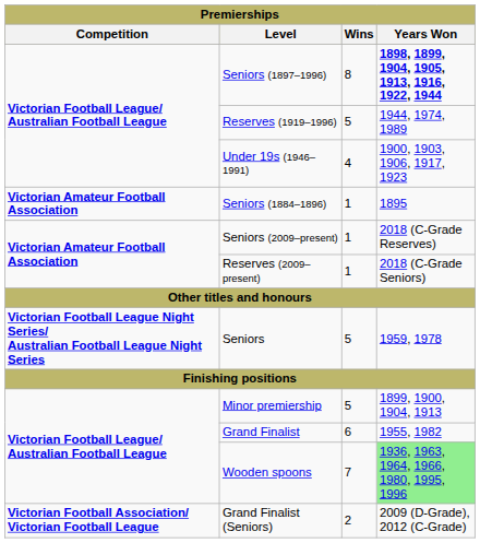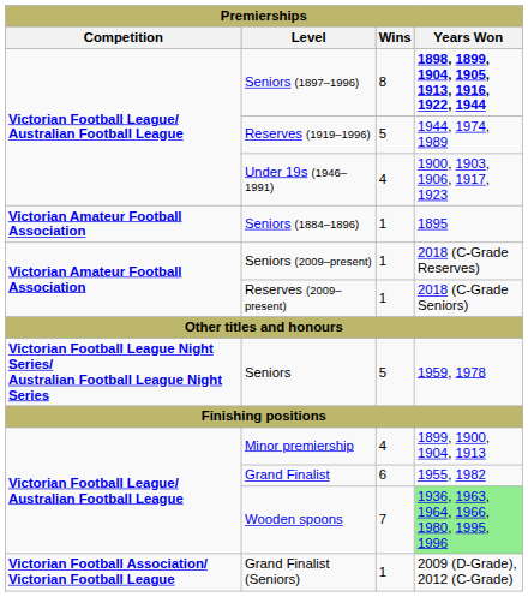 <table class="wikitable">
 <tr>
 <td colspan="4" style="background:#bdb76b;" align="center"><strong>Premierships</strong></td>
 </tr>
 <tr style="background:#bdb76b;">
 <th scope="col" width="270">Competition</th>
 <th scope="col" width="150">Level</th>
 <th>Wins</th>
 <th>Years Won</th>
 </tr>
 <tr>
 <td rowspan=3 scope="row" style="text-align: left"><strong><a href='#'>Victorian Football League/<br>Australian Football League</a></strong></td>
 <td><a href='#'>Seniors</a> <small>(1897–1996)</small></td>
 <td>8</td>
 <td><strong><a href='#'>1898</a>, <a href='#'>1899</a>, <a href='#'>1904</a>, <a href='#'>1905</a>, <a href='#'>1913</a>, <a href='#'>1916</a>, <a href='#'>1922</a>, <a href='#'>1944</a></strong></td>
 </tr>
 <tr>
 <td><a href='#'>Reserves</a> <small>(1919–1996)</small></td>
 <td>5</td>
 <td><a href='#'>1944</a>, <a href='#'>1974</a>, <a href='#'>1989</a></td>
 </tr>
 <tr>
 <td><a href='#'>Under 19s</a> <small>(1946–1991)</small></td>
 <td>4</td>
 <td><a href='#'>1900</a>, <a href='#'>1903</a>, <a href='#'>1906</a>, <a href='#'>1917</a>, <a href='#'>1923</a></td>
 </tr>
 <tr>
 <td><strong><a href='#'>Victorian Amateur Football Association</a></strong></td>
 <td><a href='#'>Seniors</a> <small>(1884–1896)</small></td>
 <td>1</td>
 <td><a href='#'>1895</a></td>
 </tr>
 <tr>
 <td rowspan=2><strong><a href='#'>Victorian Amateur Football Association</a></strong></td>
 <td>Seniors <small>(2009–present)</small></td>
 <td>1</td>
 <td><a href='#'>2018</a> (C-Grade Reserves)</td>
 </tr>
 <tr>
 <td>Reserves <small>(2009–present)</small></td>
 <td>1</td>
 <td><a href='#'>2018</a> (C-Grade Seniors)</td>
 </tr>
 <tr>
 <td colspan="4" style="background:#bdb76b;" align="center"><strong>Other titles and honours</strong></td>
 </tr>
 <tr>
 <td><strong><a href='#'>Victorian Football League Night Series/<br>Australian Football League Night Series</a></strong></td>
 <td>Seniors</td>
 <td>5</td>
 <td><a href='#'>1959</a>, <a href='#'>1978</a></td>
 </tr>
 <tr>
 <td colspan="4" style="background:#bdb76b;" align="center"><strong>Finishing positions</strong></td>
 </tr>
 <tr>
 <td rowspan=3 scope="row" style="text-align: left"><strong><a href='#'>Victorian Football League/<br>Australian Football League</a></strong></td>
 <td><a href='#'>Minor premiership</a></td>
-<td>5</td>
+<td>4</td>
 <td><a href='#'>1899</a>, <a href='#'>1900</a>, <a href='#'>1904</a>, <a href='#'>1913</a></td>
 </tr>
 <tr>
 <td><a href='#'>Grand Finalist</a></td>
 <td>6</td>
 <td><a href='#'>1955</a>, <a href='#'>1982</a></td>
 </tr>
 <tr>
 <td><a href='#'>Wooden spoons</a></td>
 <td>7</td>
 <td style="background: lightgreen;"><a href='#'>1936</a>, <a href='#'>1963</a>, <a href='#'>1964</a>, <a href='#'>1966</a>, <a href='#'>1980</a>, <a href='#'>1995</a>, <a href='#'>1996</a></td>
 </tr>
 <tr>
 <td><strong><a href='#'>Victorian Football Association/<br>Victorian Football League</a></strong></td>
 <td>Grand Finalist (Seniors)</td>
-<td>2</td>
+<td>1</td>
 <td>2009 (D-Grade), 2012 (C-Grade)</td>
 </tr>
 </table>
